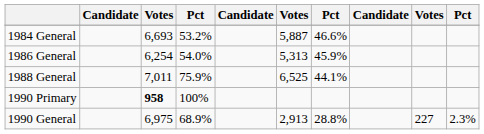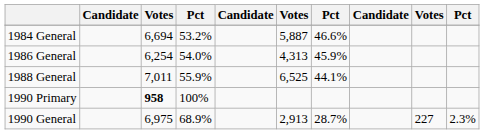 <table class="wikitable" style="margin:0.5em ; font-size:95%">
 <tr>
 <th></th>
 <th>Candidate</th>
 <th>Votes</th>
 <th>Pct</th>
 <th>Candidate</th>
 <th>Votes</th>
 <th>Pct</th>
 <th>Candidate</th>
 <th>Votes</th>
 <th>Pct</th>
 </tr>
 <tr>
 </tr>
 <tr>
 <td>1984 General</td>
 <td></td>
-<td>6,693</td>
+<td>6,694</td>
 <td>53.2%</td>
 <td></td>
 <td>5,887</td>
 <td>46.6%</td>
 <td></td>
 <td></td>
 <td></td>
 </tr>
 <tr>
 <td>1986 General</td>
 <td></td>
 <td>6,254</td>
 <td>54.0%</td>
 <td></td>
-<td>5,313</td>
+<td>4,313</td>
 <td>45.9%</td>
 <td></td>
 <td></td>
 <td></td>
 </tr>
 <tr>
 <td>1988 General</td>
 <td></td>
 <td>7,011</td>
-<td>75.9%</td>
+<td>55.9%</td>
 <td></td>
 <td>6,525</td>
 <td>44.1%</td>
 <td></td>
 <td></td>
 <td></td>
 </tr>
 <tr>
 <td>1990 Primary</td>
 <td></td>
 <td><strong>958</strong></td>
 <td>100%</td>
 <td></td>
 <td></td>
 <td></td>
 <td></td>
 <td></td>
 <td></td>
 </tr>
 <tr>
 <td>1990 General</td>
 <td></td>
 <td>6,975</td>
 <td>68.9%</td>
 <td></td>
 <td>2,913</td>
-<td>28.8%</td>
+<td>28.7%</td>
 <td></td>
 <td>227</td>
 <td>2.3%</td>
 </tr>
 </table>
